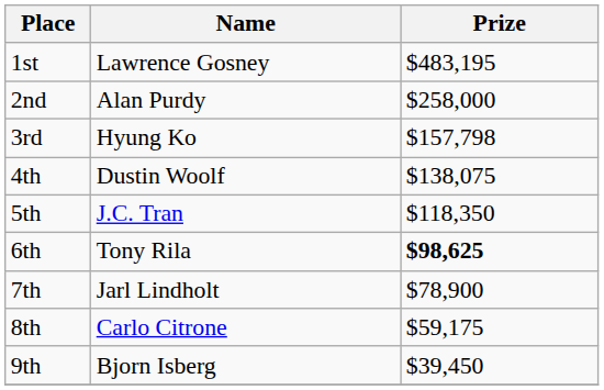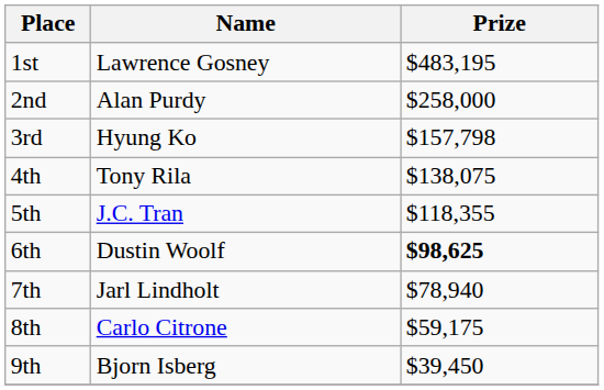 <table class="wikitable">
 <tr>
 <th width="50">Place</th>
 <th width="200">Name</th>
 <th width="125">Prize</th>
 </tr>
 <tr>
 <td>1st</td>
 <td>Lawrence Gosney</td>
 <td>$483,195</td>
 </tr>
 <tr>
 <td>2nd</td>
 <td>Alan Purdy</td>
 <td>$258,000</td>
 </tr>
 <tr>
 <td>3rd</td>
 <td>Hyung Ko</td>
 <td>$157,798</td>
 </tr>
 <tr>
 <td>4th</td>
-<td>Dustin Woolf</td>
+<td>Tony Rila</td>
 <td>$138,075</td>
 </tr>
 <tr>
 <td>5th</td>
 <td><a href='#'>J.C. Tran</a></td>
-<td>$118,350</td>
+<td>$118,355</td>
 </tr>
 <tr>
 <td>6th</td>
-<td>Tony Rila</td>
+<td>Dustin Woolf</td>
 <td><strong>$98,625</strong></td>
 </tr>
 <tr>
 <td>7th</td>
 <td>Jarl Lindholt</td>
-<td>$78,900</td>
+<td>$78,940</td>
 </tr>
 <tr>
 <td>8th</td>
 <td><a href='#'>Carlo Citrone</a></td>
 <td>$59,175</td>
 </tr>
 <tr>
 <td>9th</td>
 <td>Bjorn Isberg</td>
 <td>$39,450</td>
 </tr>
 <tr>
 </tr>
 </table>
